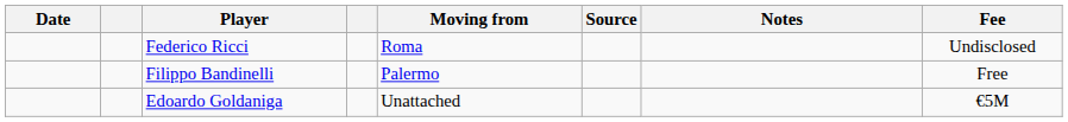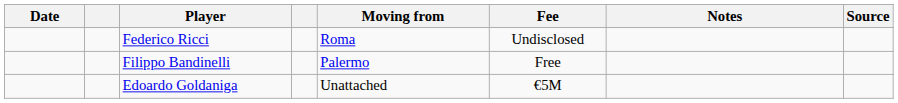 <table class="wikitable sortable">
 <tr>
 <th style="width:80px;">Date</th>
 <th style="width:30px;"></th>
 <th style="width:180px;">Player</th>
 <th style="width:20px;"></th>
 <th style="width:180px;">Moving from</th>
+<th style="width:120px;" class="unsortable">Fee</th>
+<th style="width:250px;" class="unsortable">Notes</th>
 <th style="width:20px;">Source</th>
-<th style="width:250px;" class="unsortable">Notes</th>
-<th style="width:120px;" class="unsortable">Fee</th>
 </tr>
 <tr>
 <td></td>
 <td align=center></td>
 <td> <a href='#'>Federico Ricci</a></td>
 <td align=center></td>
 <td> <a href='#'>Roma</a></td>
+<td align=center>Undisclosed</td>
+<td align=center></td>
 <td></td>
-<td align=center></td>
-<td align=center>Undisclosed</td>
 </tr>
 <tr>
 <td></td>
 <td align=center></td>
 <td> <a href='#'>Filippo Bandinelli</a></td>
 <td align=center></td>
 <td> <a href='#'>Palermo</a></td>
+<td align=center>Free</td>
+<td align=center></td>
 <td></td>
-<td align=center></td>
-<td align=center>Free</td>
 </tr>
 <tr>
 <td></td>
 <td align=center></td>
 <td> <a href='#'>Edoardo Goldaniga</a></td>
 <td align=center></td>
 <td>Unattached</td>
+<td align=center>€5M</td>
+<td align=center></td>
 <td></td>
-<td align=center></td>
-<td align=center>€5M</td>
 </tr>
 </table>
